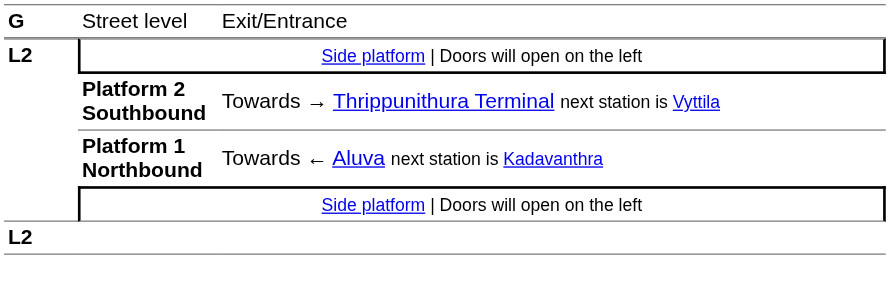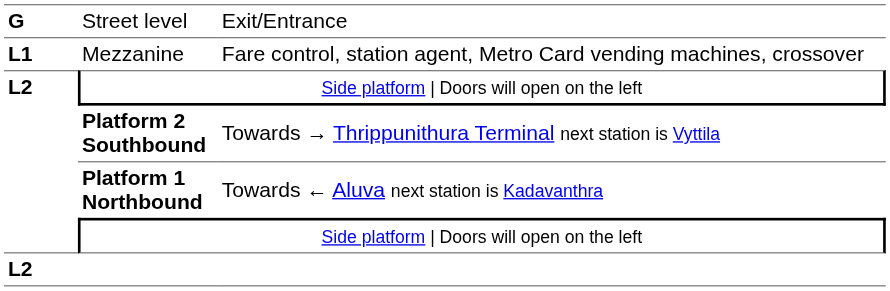 <table table border=0 cellspacing=0 cellpadding=3>
 <tr>
 <td style="border-bottom:solid 1px gray;border-top:solid 1px gray;" width=50 valign=top><strong>G</strong></td>
 <td style="border-top:solid 1px gray;border-bottom:solid 1px gray;" width=100 valign=top>Street level</td>
 <td style="border-top:solid 1px gray;border-bottom:solid 1px gray;" width=500 valign=top>Exit/Entrance</td>
+</tr>
+<tr>
+<td valign=top><strong>L1</strong></td>
+<td valign=top>Mezzanine</td>
+<td valign=top>Fare control, station agent, Metro Card vending machines, crossover<br></td>
 </tr>
 <tr>
 <td style="border-top:solid 1px gray;border-bottom:solid 1px gray;" width=50 rowspan=4 valign=top><strong>L2</strong></td>
 <td style="border-top:solid 1px gray;border-right:solid 2px black;border-left:solid 2px black;border-bottom:solid 2px black;text-align:center;" colspan=2><small><a href='#'>Side platform</a> | Doors will open on the left </small></td>
 </tr>
 <tr>
 <td style="border-bottom:solid 1px gray;" width=100><span><strong>Platform 2</strong><br><strong>Southbound</strong></span></td>
 <td style="border-bottom:solid 1px gray;" width=500>Towards → <a href='#'>Thrippunithura Terminal</a> <small>next station is <a href='#'>Vyttila</a></small></td>
 </tr>
 <tr>
 <td><span><strong>Platform 1</strong><br><strong>Northbound</strong></span></td>
 <td>Towards ← <a href='#'>Aluva</a> <small>next station is <a href='#'>Kadavanthra</a></small></td>
 </tr>
 <tr>
 <td style="border-top:solid 2px black;border-right:solid 2px black;border-left:solid 2px black;border-bottom:solid 1px gray;" colspan=2  align=center><small><a href='#'>Side platform</a> | Doors will open on the left </small></td>
 </tr>
 <tr>
 <td style="border-bottom:solid 1px gray;" width=50 rowspan=2 valign=top><strong>L2</strong></td>
 <td style="border-bottom:solid 1px gray;" width=100></td>
 <td style="border-bottom:solid 1px gray;" width=500></td>
 </tr>
 <tr>
 </tr>
 </table>
